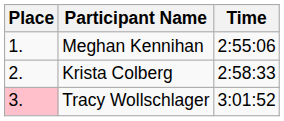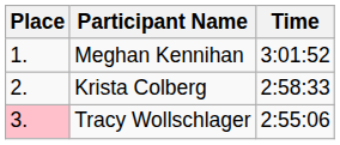 <table class="wikitable">
 <tr>
 <th>Place</th>
 <th>Participant Name</th>
 <th>Time</th>
 </tr>
 <tr>
 <td>1.</td>
 <td>Meghan Kennihan</td>
-<td>2:55:06</td>
+<td>3:01:52</td>
 </tr>
 <tr>
 <td>2.</td>
 <td>Krista Colberg</td>
 <td>2:58:33</td>
 </tr>
 <tr>
 <td style="background: pink;">3.</td>
 <td>Tracy Wollschlager</td>
-<td>3:01:52</td>
+<td>2:55:06</td>
 </tr>
 </table>
